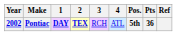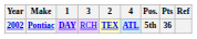 <table class="wikitable" style="text-align:center; font-size:75%">
 <tr>
 <th>Year</th>
 <th>Make</th>
 <th>1</th>
+<th>3</th>
 <th>2</th>
-<th>3</th>
 <th>4</th>
 <th>Pos.</th>
 <th>Pts</th>
 <th>Ref</th>
 </tr>
 <tr>
 <th><a href='#'>2002</a></th>
 <th><a href='#'>Pontiac</a></th>
 <td style="background:#EFCFFF;"><strong><a href='#'>DAY</a></strong><br></td>
+<td style="background:#EFCFFF;"><a href='#'>RCH</a><br></td>
 <td style="background:#FFFFBF;"><strong><a href='#'>TEX</a></strong><br></td>
-<td style="background:#EFCFFF;"><a href='#'>RCH</a><br></td>
-<td style="background:#CFEAFF;"><a href='#'>ATL</a><br></td>
+<td style="background:#CFEAFF;"><strong><a href='#'>ATL</a><br></strong></td>
 <th>5th</th>
 <th>36</th>
 <th></th>
 </tr>
 </table>
